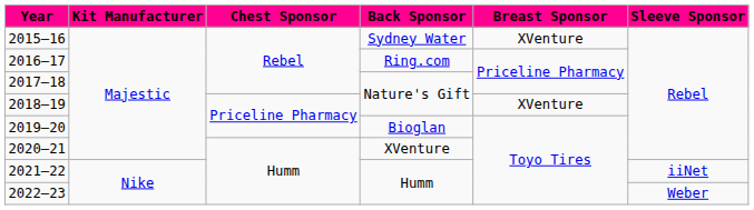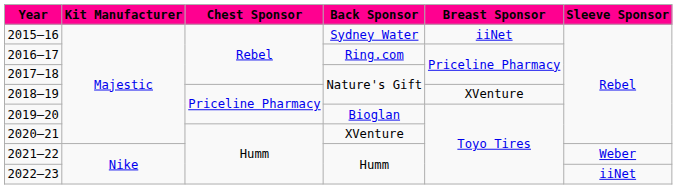 <table class="wikitable">
 <tr>
 <th style="background:#ff0090">Year</th>
 <th style="background:#ff0090">Kit Manufacturer</th>
 <th style="background:#ff0090">Chest Sponsor</th>
 <th style="background:#ff0090">Back Sponsor</th>
 <th style="background:#ff0090">Breast Sponsor</th>
 <th style="background:#ff0090">Sleeve Sponsor</th>
 </tr>
 <tr align=center>
 <td>2015–16</td>
 <td rowspan="6"><a href='#'>Majestic</a></td>
 <td rowspan="3"><a href='#'>Rebel</a></td>
 <td><a href='#'>Sydney Water</a></td>
-<td>XVenture</td>
+<td><a href='#'>iiNet</a></td>
 <td rowspan="6"><a href='#'>Rebel</a></td>
 </tr>
 <tr align=center>
 <td>2016–17</td>
 <td><a href='#'>Ring.com</a></td>
 <td rowspan="2"><a href='#'>Priceline Pharmacy</a></td>
 </tr>
 <tr align=center>
 <td>2017–18</td>
 <td rowspan="2">Nature's Gift</td>
 </tr>
 <tr align=center>
 <td>2018–19</td>
 <td rowspan="2"><a href='#'>Priceline Pharmacy</a></td>
 <td>XVenture</td>
 </tr>
 <tr align=center>
 <td>2019–20</td>
 <td><a href='#'>Bioglan</a></td>
 <td rowspan="4"><a href='#'>Toyo Tires</a></td>
 </tr>
 <tr align=center>
 <td>2020–21</td>
 <td rowspan="3">Humm</td>
 <td>XVenture</td>
 </tr>
 <tr align=center>
 <td>2021–22</td>
 <td rowspan="2"><a href='#'>Nike</a></td>
 <td rowspan="2">Humm</td>
-<td><a href='#'>iiNet</a></td>
+<td><a href='#'>Weber</a></td>
 </tr>
 <tr align=center>
 <td>2022–23</td>
-<td><a href='#'>Weber</a></td>
+<td><a href='#'>iiNet</a></td>
 </tr>
 </table>
